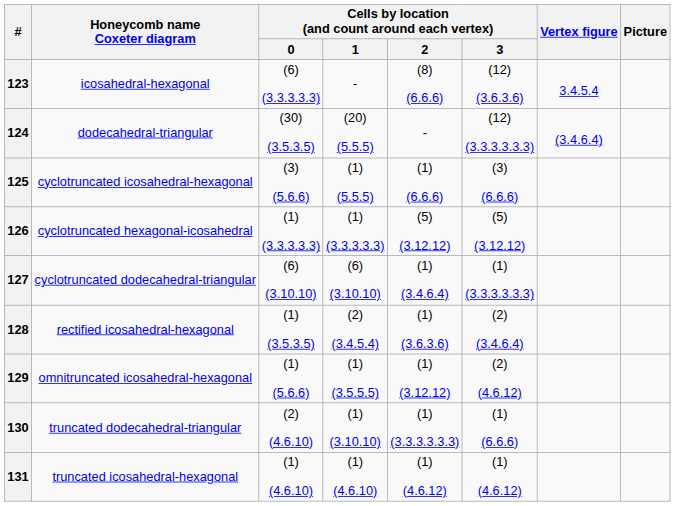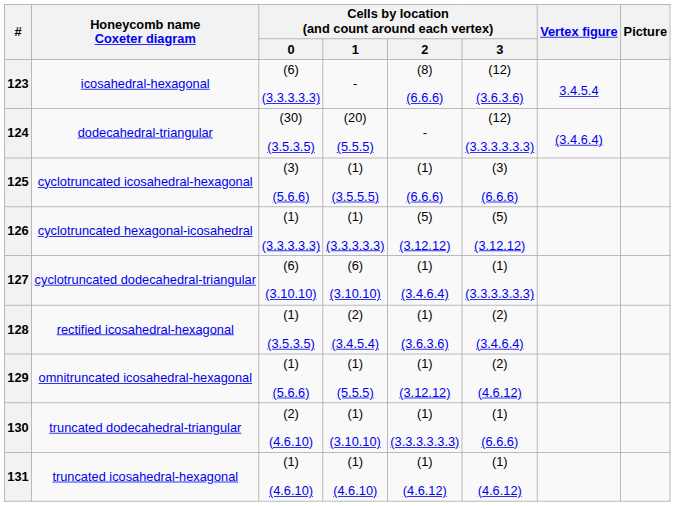 <table class="wikitable">
 <tr>
 <th rowspan=2>#</th>
 <th rowspan=2>Honeycomb name<br><a href='#'>Coxeter diagram</a></th>
 <th colspan=4>Cells by location<br>(and count around each vertex)</th>
 <th rowspan=2><a href='#'>Vertex figure</a></th>
 <th rowspan=2>Picture</th>
 </tr>
 <tr>
 <th>0<br></th>
 <th>1<br></th>
 <th>2<br></th>
 <th>3<br></th>
 </tr>
 <tr align=center>
 <th>123</th>
 <td><a href='#'>icosahedral-hexagonal</a><br></td>
 <td>(6)<br><br><a href='#'>(3.3.3.3.3)</a></td>
 <td>-</td>
 <td>(8)<br><br><a href='#'>(6.6.6)</a></td>
 <td>(12)<br><br><a href='#'>(3.6.3.6)</a></td>
 <td><br><a href='#'>3.4.5.4</a></td>
 <td></td>
 </tr>
 <tr align=center>
 <th>124</th>
 <td><a href='#'>dodecahedral-triangular</a><br></td>
 <td>(30)<br><br><a href='#'>(3.5.3.5)</a></td>
 <td>(20)<br><br><a href='#'>(5.5.5)</a></td>
 <td>-</td>
 <td>(12)<br><br><a href='#'>(3.3.3.3.3.3)</a></td>
 <td><br><a href='#'>(3.4.6.4)</a></td>
 <td></td>
 </tr>
 <tr align=center>
 <th>125</th>
 <td><a href='#'>cyclotruncated icosahedral-hexagonal</a><br></td>
 <td>(3)<br><br><a href='#'>(5.6.6)</a></td>
-<td>(1)<br><br><a href='#'>(5.5.5)</a></td>
+<td>(1)<br><br><a href='#'>(3.5.5.5)</a></td>
 <td>(1)<br><br><a href='#'>(6.6.6)</a></td>
 <td>(3)<br><br><a href='#'>(6.6.6)</a></td>
 <td></td>
 <td></td>
 </tr>
 <tr align=center>
 <th>126</th>
 <td><a href='#'>cyclotruncated hexagonal-icosahedral</a><br></td>
 <td>(1)<br><br><a href='#'>(3.3.3.3.3)</a></td>
 <td>(1)<br><br><a href='#'>(3.3.3.3.3)</a></td>
 <td>(5)<br><br><a href='#'>(3.12.12)</a></td>
 <td>(5)<br><br><a href='#'>(3.12.12)</a></td>
 <td></td>
 <td></td>
 </tr>
 <tr align=center>
 <th>127</th>
 <td><a href='#'>cyclotruncated dodecahedral-triangular</a><br></td>
 <td>(6)<br><br><a href='#'>(3.10.10)</a></td>
 <td>(6)<br><br><a href='#'>(3.10.10)</a></td>
 <td>(1)<br><br><a href='#'>(3.4.6.4)</a></td>
 <td>(1)<br><br><a href='#'>(3.3.3.3.3.3)</a></td>
 <td></td>
 <td></td>
 </tr>
 <tr align=center>
 <th>128</th>
 <td><a href='#'>rectified icosahedral-hexagonal</a><br></td>
 <td>(1)<br><br><a href='#'>(3.5.3.5)</a></td>
 <td>(2)<br><br><a href='#'>(3.4.5.4)</a></td>
 <td>(1)<br><br><a href='#'>(3.6.3.6)</a></td>
 <td>(2)<br><br><a href='#'>(3.4.6.4)</a></td>
 <td></td>
 <td></td>
 </tr>
 <tr align=center>
 <th>129</th>
 <td><a href='#'>omnitruncated icosahedral-hexagonal</a><br></td>
 <td>(1)<br><br><a href='#'>(5.6.6)</a></td>
-<td>(1)<br><br><a href='#'>(3.5.5.5)</a></td>
+<td>(1)<br><br><a href='#'>(5.5.5)</a></td>
 <td>(1)<br><br><a href='#'>(3.12.12)</a></td>
 <td>(2)<br><br><a href='#'>(4.6.12)</a></td>
 <td></td>
 <td></td>
 </tr>
 <tr align=center>
 <th>130</th>
 <td><a href='#'>truncated dodecahedral-triangular</a><br></td>
 <td>(2)<br><br><a href='#'>(4.6.10)</a></td>
 <td>(1)<br><br><a href='#'>(3.10.10)</a></td>
 <td>(1)<br><br><a href='#'>(3.3.3.3.3.3)</a></td>
 <td>(1)<br><br><a href='#'>(6.6.6)</a></td>
 <td></td>
 <td></td>
 </tr>
 <tr align=center>
 <th>131</th>
 <td><a href='#'>truncated icosahedral-hexagonal</a><br></td>
 <td>(1)<br><br><a href='#'>(4.6.10)</a></td>
 <td>(1)<br><br><a href='#'>(4.6.10)</a></td>
 <td>(1)<br><br><a href='#'>(4.6.12)</a></td>
 <td>(1)<br><br><a href='#'>(4.6.12)</a></td>
 <td></td>
 <td></td>
 </tr>
 </table>
